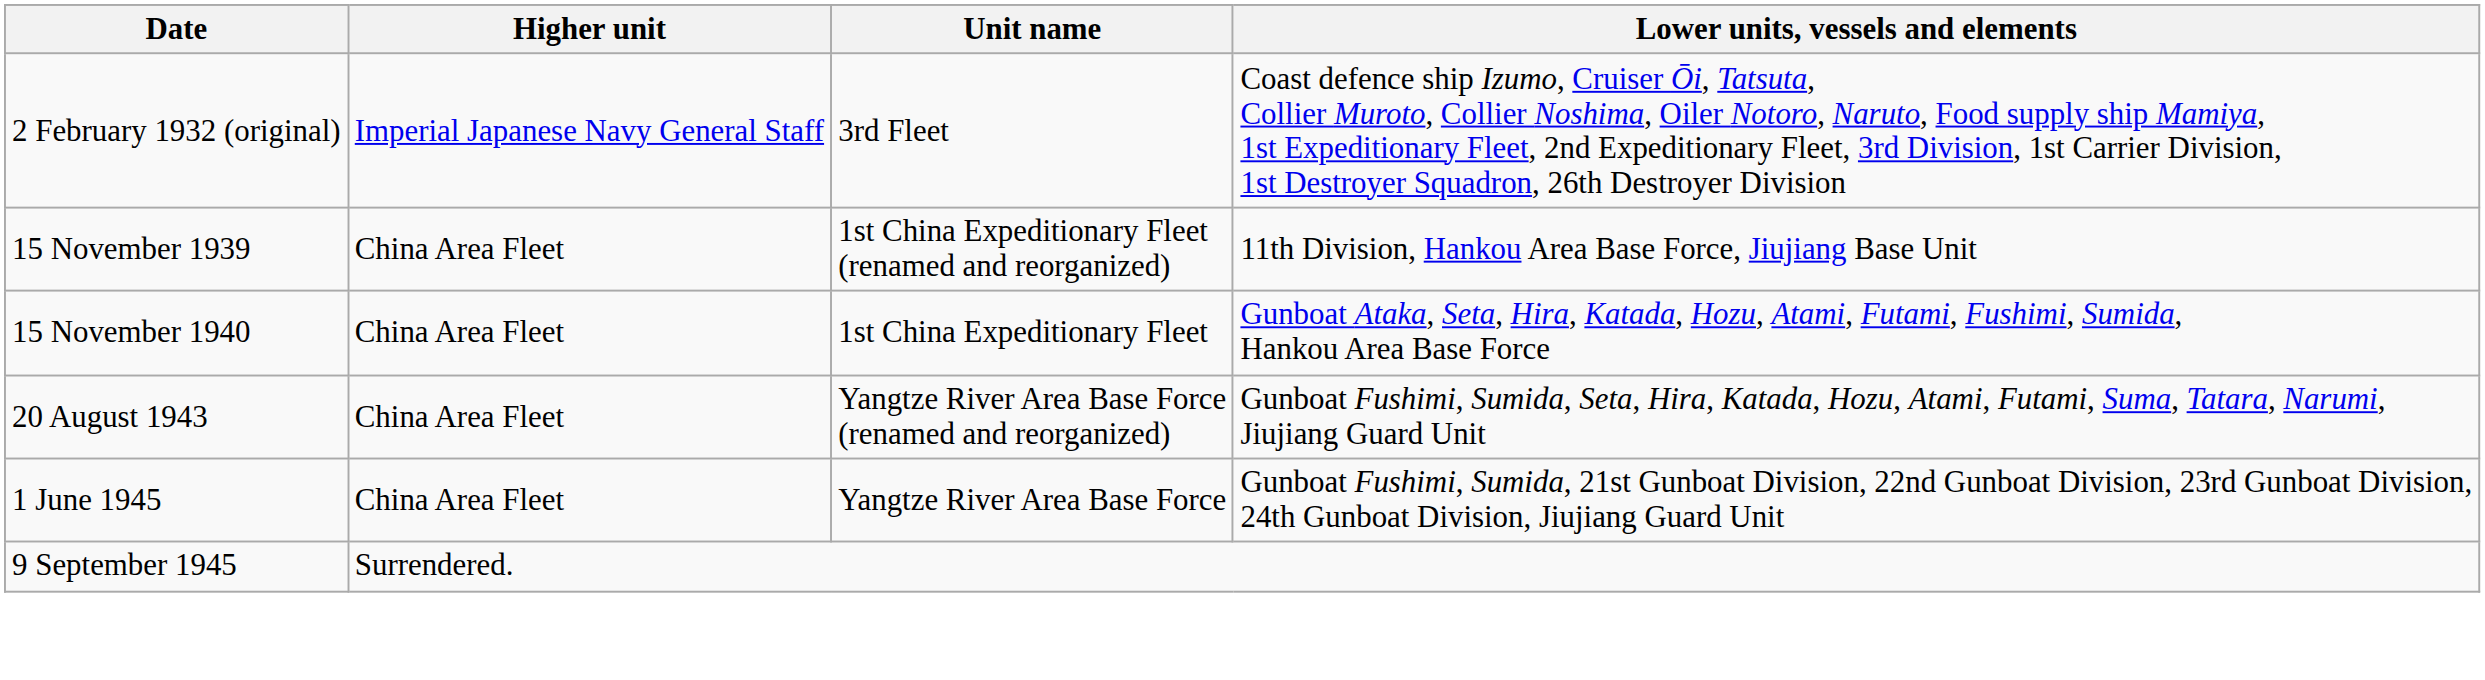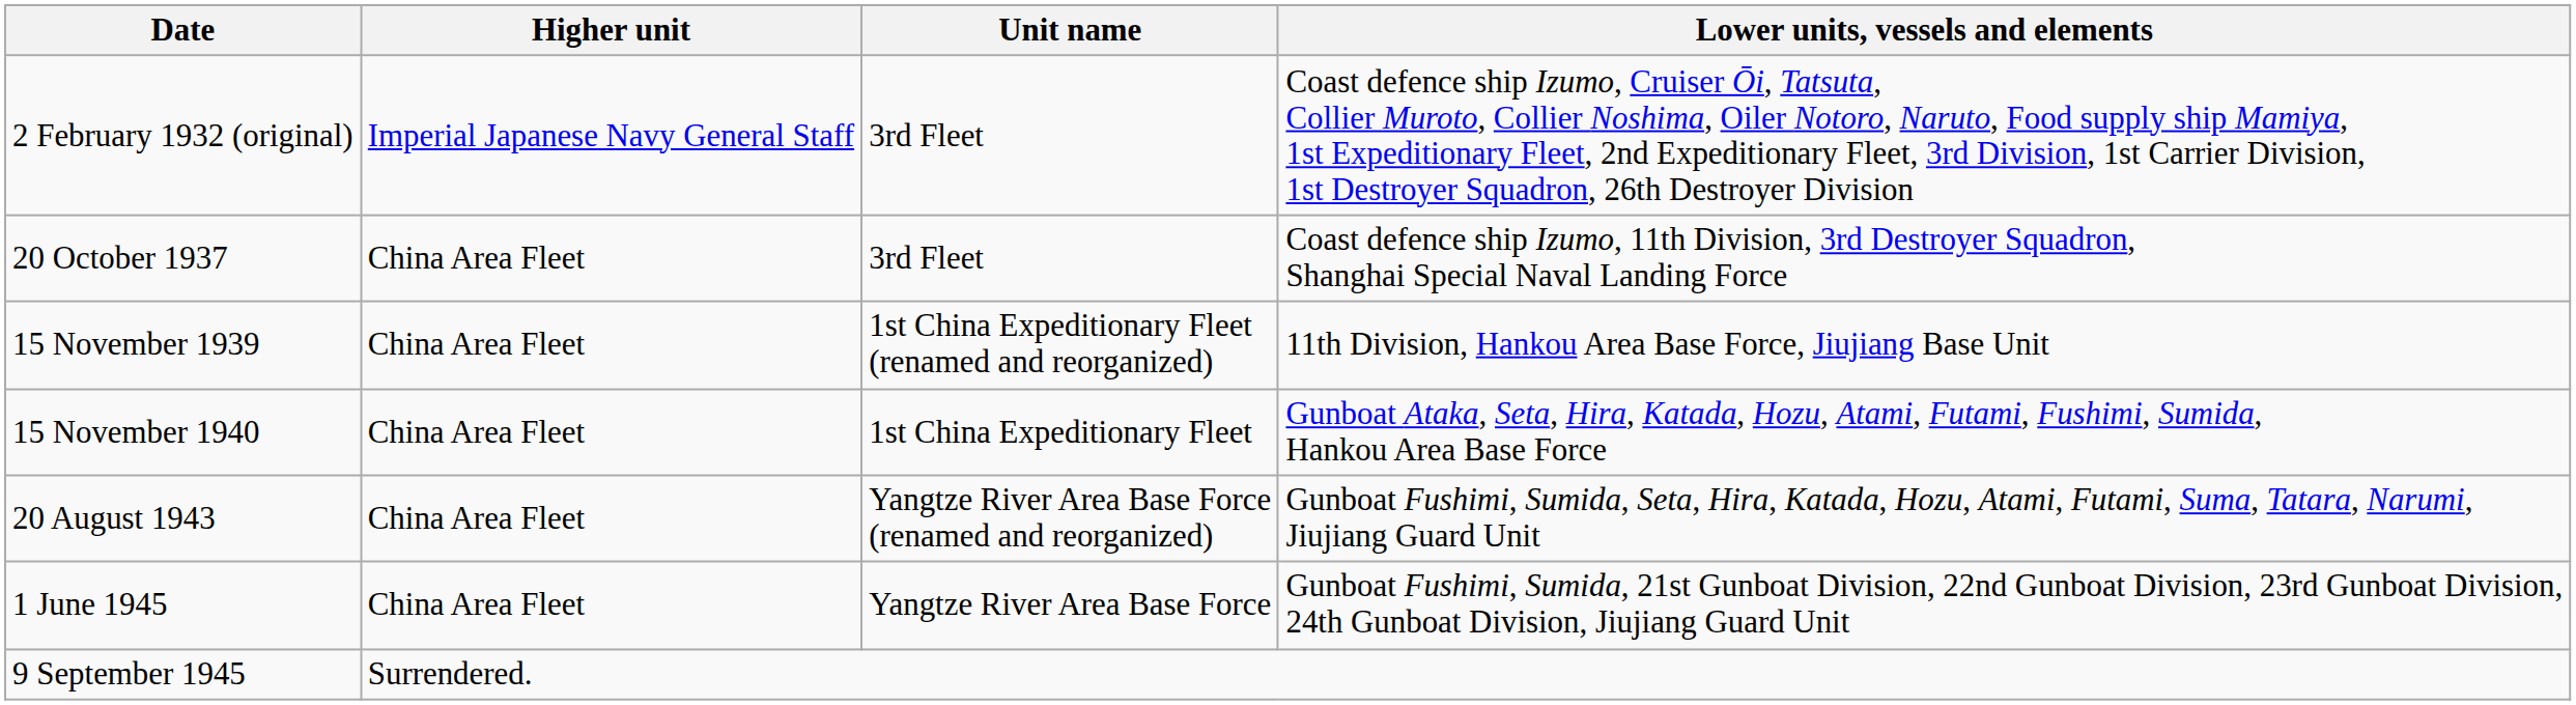 <table class="wikitable">
 <tr>
 <th>Date</th>
 <th>Higher unit</th>
 <th>Unit name</th>
 <th>Lower units, vessels and elements</th>
 </tr>
 <tr>
 <td>2 February 1932 (original)</td>
 <td><a href='#'>Imperial Japanese Navy General Staff</a></td>
 <td>3rd Fleet</td>
 <td>Coast defence ship <em>Izumo</em>, <a href='#'>Cruiser <em>Ōi</em></a>, <em><a href='#'>Tatsuta</a></em>,<br><a href='#'>Collier <em>Muroto</em></a>, <a href='#'>Collier <em>Noshima</em></a>, <a href='#'>Oiler <em>Notoro</em></a>, <em><a href='#'>Naruto</a></em>, <a href='#'>Food supply ship <em>Mamiya</em></a>,<br><a href='#'>1st Expeditionary Fleet</a>, 2nd Expeditionary Fleet, <a href='#'>3rd Division</a>, 1st Carrier Division,<br><a href='#'>1st Destroyer Squadron</a>, 26th Destroyer Division</td>
+</tr>
+<tr>
+<td>20 October 1937</td>
+<td>China Area Fleet</td>
+<td>3rd Fleet</td>
+<td>Coast defence ship <em>Izumo</em>, 11th Division, <a href='#'>3rd Destroyer Squadron</a>,<br>Shanghai Special Naval Landing Force</td>
 </tr>
 <tr>
 <td>15 November 1939</td>
 <td>China Area Fleet</td>
 <td>1st China Expeditionary Fleet<br>(renamed and reorganized)</td>
 <td>11th Division, <a href='#'>Hankou</a> Area Base Force, <a href='#'>Jiujiang</a> Base Unit</td>
 </tr>
 <tr>
 <td>15 November 1940</td>
 <td>China Area Fleet</td>
 <td>1st China Expeditionary Fleet</td>
 <td><a href='#'>Gunboat <em>Ataka</em></a>, <em><a href='#'>Seta</a></em>, <em><a href='#'>Hira</a></em>, <em><a href='#'>Katada</a></em>, <em><a href='#'>Hozu</a></em>, <em><a href='#'>Atami</a></em>, <em><a href='#'>Futami</a></em>, <em><a href='#'>Fushimi</a></em>, <em><a href='#'>Sumida</a></em>,<br>Hankou Area Base Force</td>
 </tr>
 <tr>
 <td>20 August 1943</td>
 <td>China Area Fleet</td>
 <td>Yangtze River Area Base Force<br>(renamed and reorganized)</td>
 <td>Gunboat <em>Fushimi</em>, <em>Sumida</em>, <em>Seta</em>, <em>Hira</em>, <em>Katada</em>, <em>Hozu</em>, <em>Atami</em>, <em>Futami</em>, <em><a href='#'>Suma</a></em>, <em><a href='#'>Tatara</a></em>, <em><a href='#'>Narumi</a></em>,<br>Jiujiang Guard Unit</td>
 </tr>
 <tr>
 <td>1 June 1945</td>
 <td>China Area Fleet</td>
 <td>Yangtze River Area Base Force</td>
 <td>Gunboat <em>Fushimi</em>, <em>Sumida</em>, 21st Gunboat Division, 22nd Gunboat Division, 23rd Gunboat Division,<br>24th Gunboat Division, Jiujiang Guard Unit</td>
 </tr>
 <tr>
 <td>9 September 1945</td>
 <td colspan="3">Surrendered.</td>
 </tr>
 </table>
